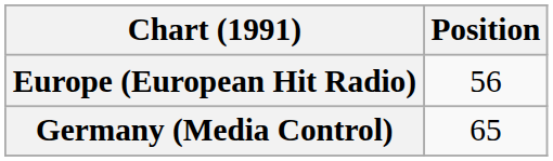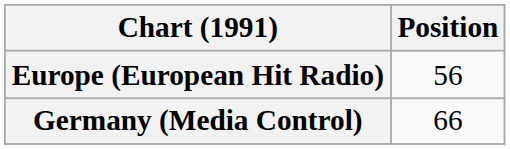 <table class="wikitable plainrowheaders" style="text-align:center">
 <tr>
 <th>Chart (1991)</th>
 <th>Position</th>
 </tr>
 <tr>
 <th scope="row">Europe (European Hit Radio)</th>
 <td>56</td>
 </tr>
 <tr>
 <th scope="row">Germany (Media Control)</th>
-<td>65</td>
+<td>66</td>
 </tr>
 </table>
